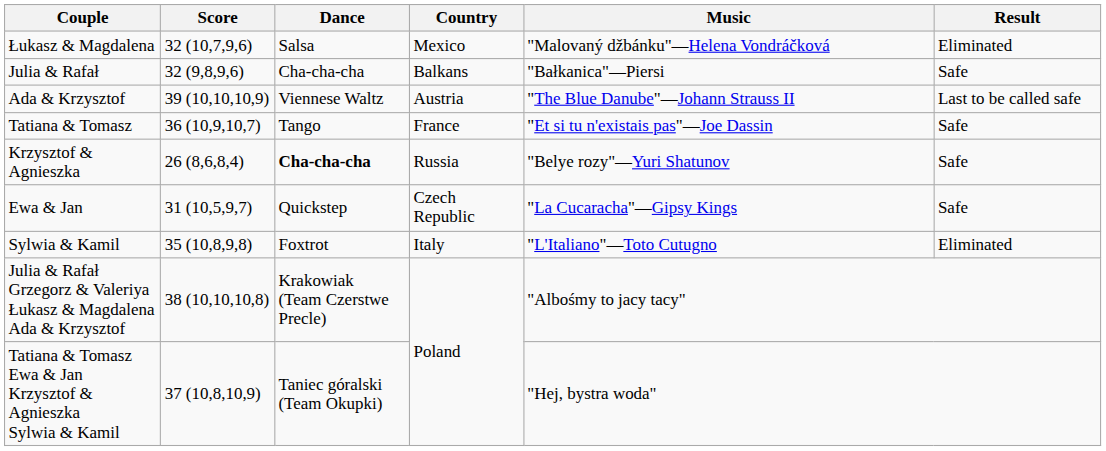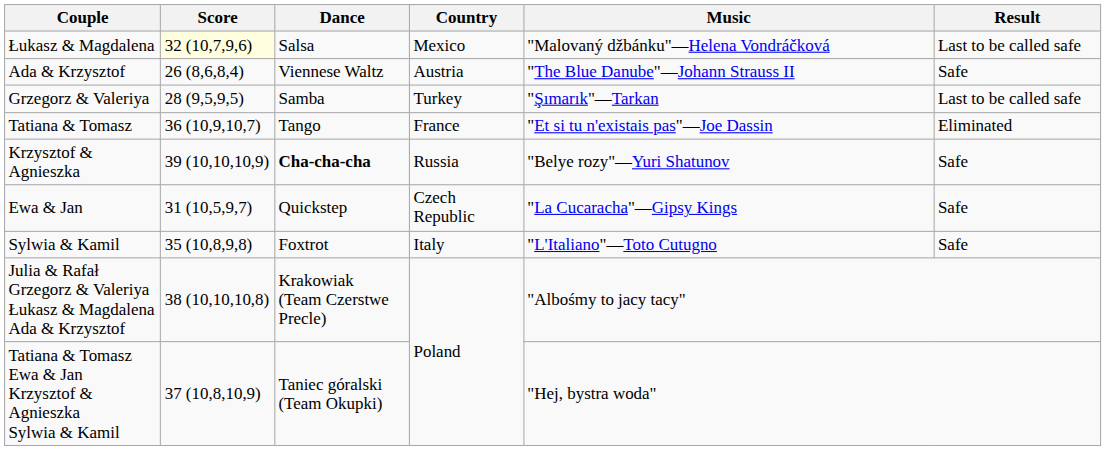 <table class="wikitable">
 <tr>
 <th width="140">Couple</th>
 <th width="100">Score</th>
 <th width="120">Dance</th>
 <th width="100">Country</th>
 <th width="380">Music</th>
 <th width="150">Result</th>
 </tr>
 <tr>
 <td>Łukasz & Magdalena</td>
-<td>32 (10,7,9,6)</td>
+<td style="background: lightyellow;">32 (10,7,9,6)</td>
 <td>Salsa</td>
 <td>Mexico</td>
 <td>"Malovaný džbánku"—<a href='#'>Helena Vondráčková</a></td>
-<td>Eliminated</td>
+<td>Last to be called safe</td>
 </tr>
 <tr>
-<td>Julia & Rafał</td>
-<td>32 (9,8,9,6)</td>
-<td>Cha-cha-cha</td>
-<td>Balkans</td>
-<td>"Bałkanica"—Piersi</td>
+<td>Ada & Krzysztof</td>
+<td>26 (8,6,8,4)</td>
+<td>Viennese Waltz</td>
+<td>Austria</td>
+<td>"<a href='#'>The Blue Danube</a>"—<a href='#'>Johann Strauss II</a></td>
 <td>Safe</td>
 </tr>
 <tr>
-<td>Ada & Krzysztof</td>
-<td>39 (10,10,10,9)</td>
-<td>Viennese Waltz</td>
-<td>Austria</td>
-<td>"<a href='#'>The Blue Danube</a>"—<a href='#'>Johann Strauss II</a></td>
+<td>Grzegorz & Valeriya</td>
+<td>28 (9,5,9,5)</td>
+<td>Samba</td>
+<td>Turkey</td>
+<td>"<a href='#'>Şımarık</a>"—<a href='#'>Tarkan</a></td>
 <td>Last to be called safe</td>
 </tr>
 <tr>
 <td>Tatiana & Tomasz</td>
 <td>36 (10,9,10,7)</td>
 <td>Tango</td>
 <td>France</td>
 <td>"<a href='#'>Et si tu n'existais pas</a>"—<a href='#'>Joe Dassin</a></td>
-<td>Safe</td>
+<td>Eliminated</td>
 </tr>
 <tr>
 <td>Krzysztof & Agnieszka</td>
-<td>26 (8,6,8,4)</td>
+<td>39 (10,10,10,9)</td>
 <td><strong>Cha-cha-cha</strong></td>
 <td>Russia</td>
 <td>"Belye rozy"—<a href='#'>Yuri Shatunov</a></td>
 <td>Safe</td>
 </tr>
 <tr>
 <td>Ewa & Jan</td>
 <td>31 (10,5,9,7)</td>
 <td>Quickstep</td>
 <td>Czech Republic</td>
 <td>"<a href='#'>La Cucaracha</a>"—<a href='#'>Gipsy Kings</a></td>
 <td>Safe</td>
 </tr>
 <tr>
 <td>Sylwia & Kamil</td>
 <td>35 (10,8,9,8)</td>
 <td>Foxtrot</td>
 <td>Italy</td>
 <td>"<a href='#'>L'Italiano</a>"—<a href='#'>Toto Cutugno</a></td>
-<td>Eliminated</td>
+<td>Safe</td>
 </tr>
 <tr>
 <td>Julia & Rafał<br> Grzegorz & Valeriya<br> Łukasz & Magdalena<br> Ada & Krzysztof</td>
 <td>38 (10,10,10,8)</td>
 <td>Krakowiak <br> (Team Czerstwe Precle)</td>
 <td rowspan="2">Poland</td>
 <td colspan="2">"Albośmy to jacy tacy"</td>
 </tr>
 <tr>
 <td>Tatiana & Tomasz<br> Ewa & Jan<br> Krzysztof & Agnieszka<br> Sylwia & Kamil</td>
 <td>37 (10,8,10,9)</td>
 <td>Taniec góralski <br> (Team Okupki)</td>
 <td colspan="2">"Hej, bystra woda"</td>
 </tr>
 </table>
